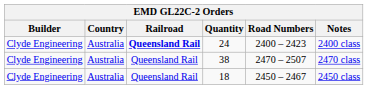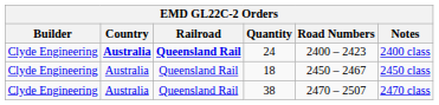 <table class="wikitable">
 <tr>
 <th colspan="6">EMD GL22C-2 Orders</th>
 </tr>
 <tr>
 <th>Builder</th>
 <th>Country</th>
 <th>Railroad</th>
 <th>Quantity</th>
 <th>Road Numbers</th>
 <th>Notes</th>
 </tr>
 <tr align="center">
 <td><a href='#'>Clyde Engineering</a></td>
-<td><a href='#'>Australia</a></td>
+<td><strong><a href='#'>Australia</a></strong></td>
 <td><strong><a href='#'>Queensland Rail</a></strong></td>
 <td>24</td>
 <td>2400 – 2423</td>
 <td><a href='#'>2400 class</a></td>
 </tr>
 <tr align="center">
 <td><a href='#'>Clyde Engineering</a></td>
 <td><a href='#'>Australia</a></td>
 <td><a href='#'>Queensland Rail</a></td>
-<td>38</td>
-<td>2470 – 2507</td>
-<td><a href='#'>2470 class</a></td>
+<td>18</td>
+<td>2450 – 2467</td>
+<td><a href='#'>2450 class</a></td>
 </tr>
 <tr align="center">
 <td><a href='#'>Clyde Engineering</a></td>
 <td><a href='#'>Australia</a></td>
 <td><a href='#'>Queensland Rail</a></td>
-<td>18</td>
-<td>2450 – 2467</td>
-<td><a href='#'>2450 class</a></td>
+<td>38</td>
+<td>2470 – 2507</td>
+<td><a href='#'>2470 class</a></td>
 </tr>
 </table>
